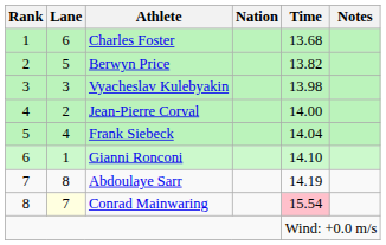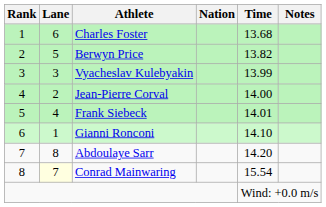 <table class="wikitable sortable" style="text-align:center">
 <tr>
 <th>Rank</th>
 <th>Lane</th>
 <th>Athlete</th>
 <th>Nation</th>
 <th>Time</th>
 <th>Notes</th>
 </tr>
 <tr style="background:#bbf3bb;">
 <td>1</td>
 <td>6</td>
 <td align=left><a href='#'>Charles Foster</a></td>
 <td align=left></td>
 <td>13.68</td>
 <td></td>
 </tr>
 <tr style="background:#bbf3bb;">
 <td>2</td>
 <td>5</td>
 <td align=left><a href='#'>Berwyn Price</a></td>
 <td align=left></td>
 <td>13.82</td>
 <td></td>
 </tr>
 <tr style="background:#bbf3bb;">
 <td>3</td>
 <td>3</td>
 <td align=left><a href='#'>Vyacheslav Kulebyakin</a></td>
 <td align=left></td>
-<td>13.98</td>
+<td>13.99</td>
 <td></td>
 </tr>
 <tr style="background:#bbf3bb;">
 <td>4</td>
 <td>2</td>
 <td align=left><a href='#'>Jean-Pierre Corval</a></td>
 <td align=left></td>
 <td>14.00</td>
 <td></td>
 </tr>
 <tr style="background:#bbf3bb;">
 <td>5</td>
 <td>4</td>
 <td align=left><a href='#'>Frank Siebeck</a></td>
 <td align=left></td>
-<td>14.04</td>
+<td>14.01</td>
 <td></td>
 </tr>
 <tr style="background:#ccf9cc;">
 <td>6</td>
 <td>1</td>
 <td align=left><a href='#'>Gianni Ronconi</a></td>
 <td align=left></td>
 <td>14.10</td>
 <td></td>
 </tr>
 <tr>
 <td>7</td>
 <td>8</td>
 <td align=left><a href='#'>Abdoulaye Sarr</a></td>
 <td align=left></td>
-<td>14.19</td>
+<td>14.20</td>
 <td></td>
 </tr>
 <tr>
 <td>8</td>
 <td style="background: lightyellow;">7</td>
 <td align=left><a href='#'>Conrad Mainwaring</a></td>
 <td align=left></td>
-<td style="background: pink;">15.54</td>
+<td>15.54</td>
 <td></td>
 </tr>
 <tr class="sortbottom">
 <td colspan=4></td>
 <td colspan="2" style="text-align:left;">Wind: +0.0 m/s</td>
 </tr>
 </table>
